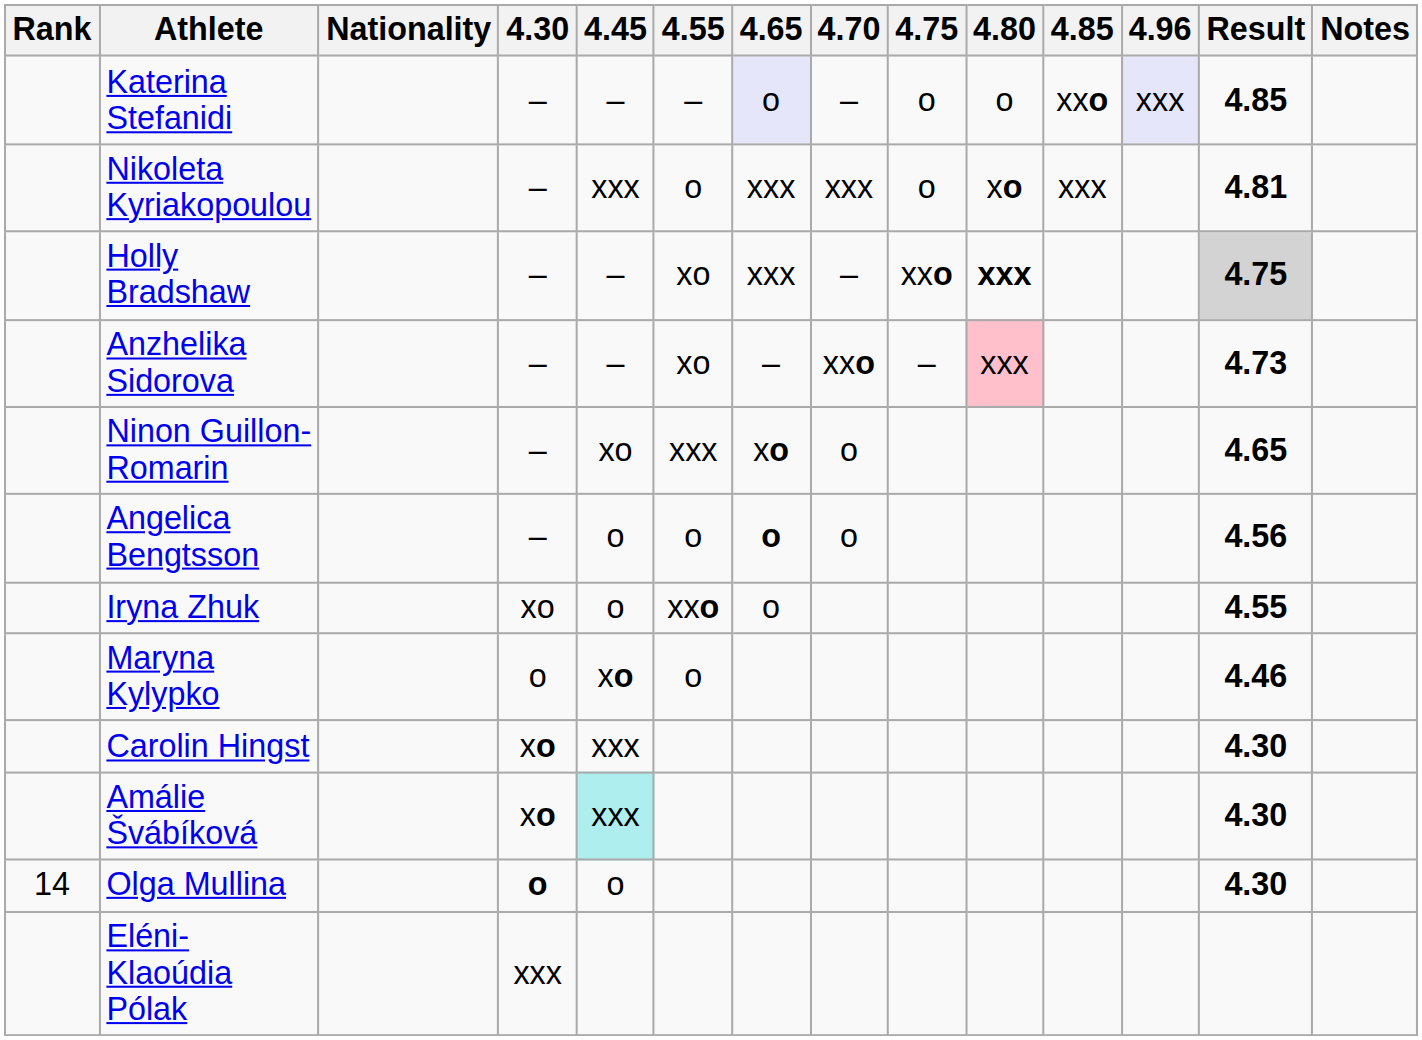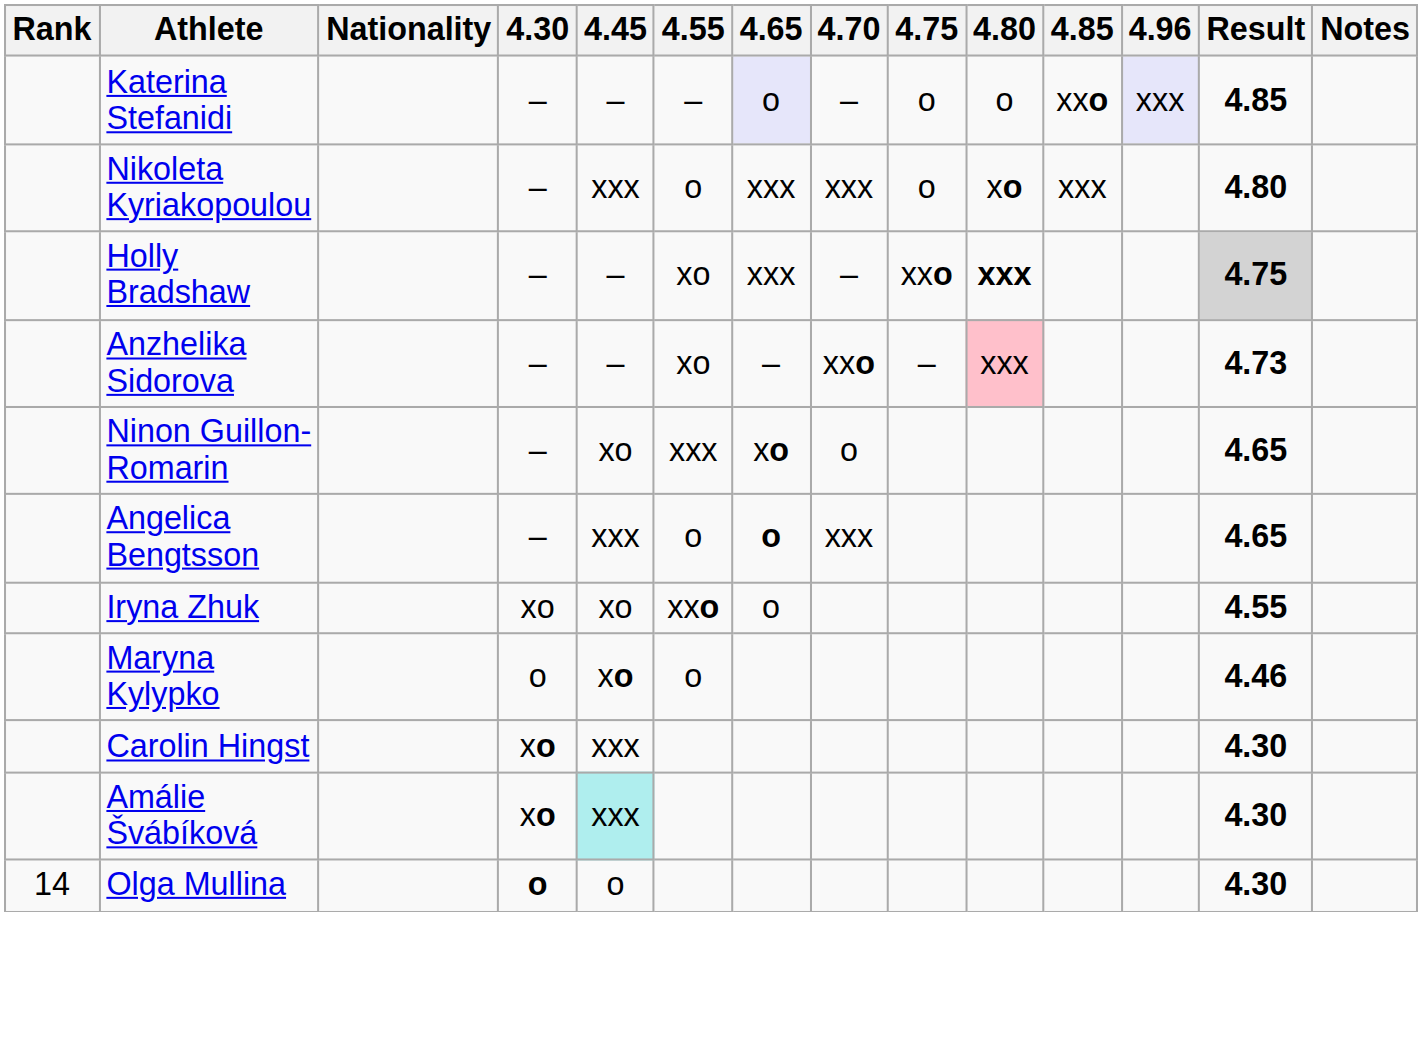 <table class="wikitable sortable" style="text-align:center">
 <tr>
 <th>Rank</th>
 <th>Athlete</th>
 <th>Nationality</th>
 <th>4.30</th>
 <th>4.45</th>
 <th>4.55</th>
 <th>4.65</th>
 <th>4.70</th>
 <th>4.75</th>
 <th>4.80</th>
 <th>4.85</th>
 <th>4.96</th>
 <th>Result</th>
 <th>Notes</th>
 </tr>
 <tr>
 <td></td>
 <td align="left"><a href='#'>Katerina Stefanidi</a></td>
 <td align=left></td>
 <td>–</td>
 <td>–</td>
 <td>–</td>
 <td style="background: lavender;">o</td>
 <td>–</td>
 <td>o</td>
 <td>o</td>
 <td>xx<strong>o</strong></td>
 <td style="background: lavender;">xxx</td>
 <td><strong>4.85</strong></td>
 <td><strong></strong></td>
 </tr>
 <tr>
 <td></td>
 <td align="left"><a href='#'>Nikoleta Kyriakopoulou</a></td>
 <td align=left></td>
 <td>–</td>
 <td>xxx</td>
 <td>o</td>
 <td>xxx</td>
 <td>xxx</td>
 <td>o</td>
 <td>x<strong>o</strong></td>
 <td>xxx</td>
 <td></td>
-<td><strong>4.81</strong></td>
+<td><strong>4.80</strong></td>
 <td></td>
 </tr>
 <tr>
 <td></td>
 <td align="left"><a href='#'>Holly Bradshaw</a></td>
 <td align=left></td>
 <td>–</td>
 <td>–</td>
 <td>xo</td>
 <td>xxx</td>
 <td>–</td>
 <td>xx<strong>o</strong></td>
 <td><strong>xxx</strong></td>
 <td></td>
 <td></td>
 <td style="background: lightgrey;"><strong>4.75</strong></td>
 <td></td>
 </tr>
 <tr>
 <td></td>
 <td align="left"><a href='#'>Anzhelika Sidorova</a></td>
 <td align=left></td>
 <td>–</td>
 <td>–</td>
 <td>xo</td>
 <td>–</td>
 <td>xx<strong>o</strong></td>
 <td>–</td>
 <td style="background: pink;">xxx</td>
 <td></td>
 <td></td>
 <td><strong>4.73</strong></td>
 <td></td>
 </tr>
 <tr>
 <td></td>
 <td align="left"><a href='#'>Ninon Guillon-Romarin</a></td>
 <td align=left></td>
 <td>–</td>
 <td>xo</td>
 <td>xxx</td>
 <td>x<strong>o</strong></td>
 <td>o</td>
 <td></td>
 <td></td>
 <td></td>
 <td></td>
 <td><strong>4.65</strong></td>
 <td></td>
 </tr>
 <tr>
 <td></td>
 <td align="left"><a href='#'>Angelica Bengtsson</a></td>
 <td align=left></td>
 <td>–</td>
-<td>o</td>
+<td>xxx</td>
 <td>o</td>
 <td><strong>o</strong></td>
-<td>o</td>
+<td>xxx</td>
 <td></td>
 <td></td>
 <td></td>
 <td></td>
-<td><strong>4.56</strong></td>
+<td><strong>4.65</strong></td>
 <td></td>
 </tr>
 <tr>
 <td></td>
 <td align="left"><a href='#'>Iryna Zhuk</a></td>
 <td align=left></td>
 <td>xo</td>
-<td>o</td>
+<td>xo</td>
 <td>xx<strong>o</strong></td>
 <td>o</td>
 <td></td>
 <td></td>
 <td></td>
 <td></td>
 <td></td>
 <td><strong>4.55</strong></td>
 <td></td>
 </tr>
 <tr>
 <td></td>
 <td align="left"><a href='#'>Maryna Kylypko</a></td>
 <td align=left></td>
 <td>o</td>
 <td>x<strong>o</strong></td>
 <td>o</td>
 <td></td>
 <td></td>
 <td></td>
 <td></td>
 <td></td>
 <td></td>
 <td><strong>4.46</strong></td>
 <td></td>
 </tr>
 <tr>
 <td></td>
 <td align="left"><a href='#'>Carolin Hingst</a></td>
 <td align=left></td>
 <td>x<strong>o</strong></td>
 <td>xxx</td>
 <td></td>
 <td></td>
 <td></td>
 <td></td>
 <td></td>
 <td></td>
 <td></td>
 <td><strong>4.30</strong></td>
 <td></td>
 </tr>
 <tr>
 <td></td>
 <td align="left"><a href='#'>Amálie Švábíková</a></td>
 <td align=left></td>
 <td>x<strong>o</strong></td>
 <td style="background: paleturquoise;">xxx</td>
 <td></td>
 <td></td>
 <td></td>
 <td></td>
 <td></td>
 <td></td>
 <td></td>
 <td><strong>4.30</strong></td>
 <td></td>
 </tr>
 <tr>
 <td>14</td>
 <td align="left"><a href='#'>Olga Mullina</a></td>
 <td align=left></td>
 <td><strong>o</strong></td>
 <td>o</td>
 <td></td>
 <td></td>
 <td></td>
 <td></td>
 <td></td>
 <td></td>
 <td></td>
 <td><strong>4.30</strong></td>
 <td></td>
 </tr>
-<tr>
-<td></td>
-<td align="left"><a href='#'>Eléni-Klaoúdia Pólak</a></td>
-<td align=left></td>
-<td>xxx</td>
-<td></td>
-<td></td>
-<td></td>
-<td></td>
-<td></td>
-<td></td>
-<td></td>
-<td></td>
-<td><strong></strong></td>
-<td></td>
-</tr>
 </table>
